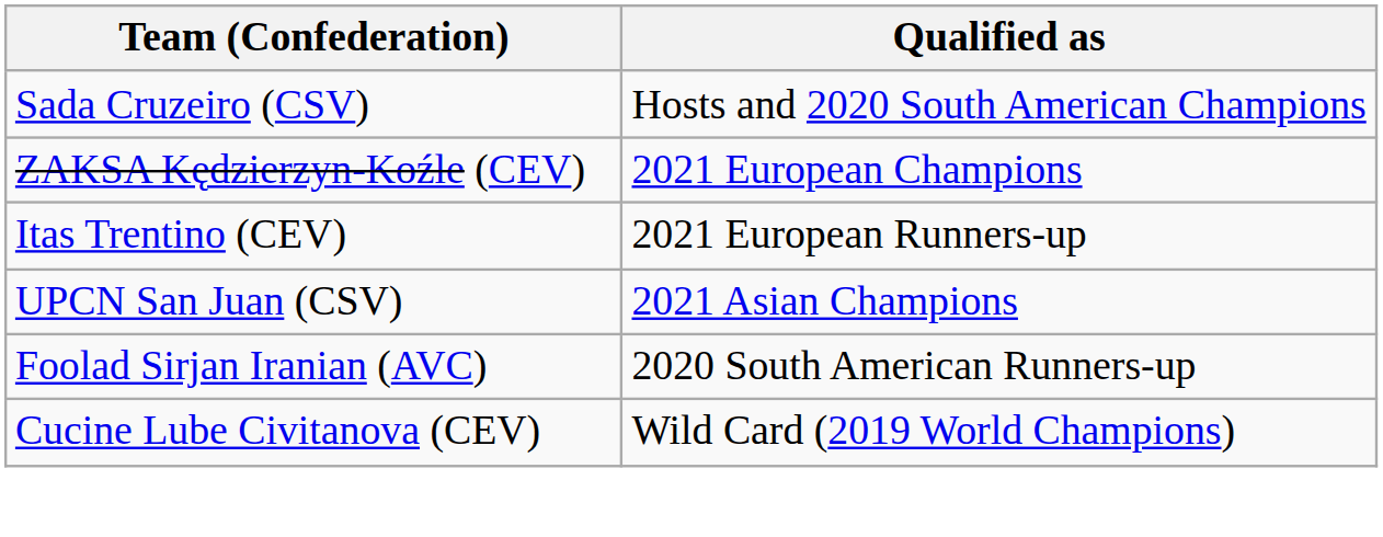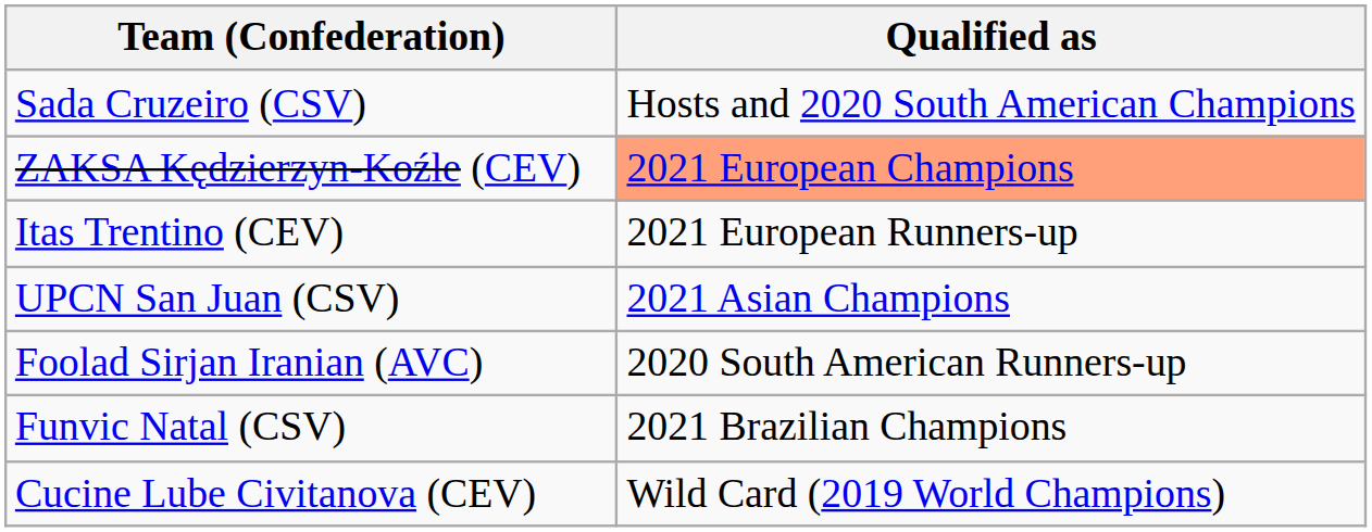 <table class="wikitable">
 <tr>
 <th width=45%>Team (Confederation)</th>
 <th width=55%>Qualified as</th>
 </tr>
 <tr>
 <td> <a href='#'>Sada Cruzeiro</a> (<a href='#'>CSV</a>)</td>
 <td>Hosts and <a href='#'>2020 South American Champions</a></td>
 </tr>
 <tr>
 <td> <del><a href='#'>ZAKSA Kędzierzyn-Koźle</a></del> (<a href='#'>CEV</a>)</td>
-<td><a href='#'>2021 European Champions</a></td>
+<td style="background: lightsalmon;"><a href='#'>2021 European Champions</a></td>
 </tr>
 <tr>
 <td> <a href='#'>Itas Trentino</a> (CEV)</td>
 <td>2021 European Runners-up</td>
 </tr>
 <tr>
 <td> <a href='#'>UPCN San Juan</a> (CSV)</td>
 <td><a href='#'>2021 Asian Champions</a></td>
 </tr>
 <tr>
 <td> <a href='#'>Foolad Sirjan Iranian</a> (<a href='#'>AVC</a>)</td>
 <td>2020 South American Runners-up</td>
 </tr>
 <tr>
+<td> <a href='#'>Funvic Natal</a> (CSV)</td>
+<td>2021 Brazilian Champions</td>
+</tr>
+<tr>
 <td> <a href='#'>Cucine Lube Civitanova</a> (CEV)</td>
 <td>Wild Card (<a href='#'>2019 World Champions</a>)</td>
 </tr>
 </table>
